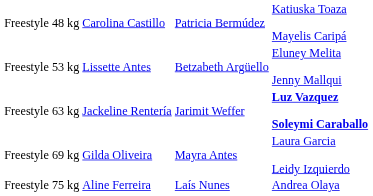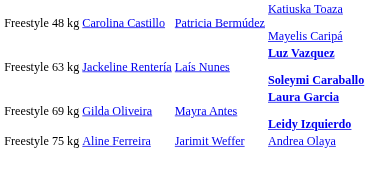 <table>
 <tr>
 <td>Freestyle 48 kg</td>
 <td><a href='#'>Carolina Castillo</a><br></td>
 <td><a href='#'>Patricia Bermúdez</a><br></td>
 <td><a href='#'>Katiuska Toaza</a><br><br><a href='#'>Mayelis Caripá</a><br></td>
 </tr>
 <tr>
-<td>Freestyle 53 kg</td>
-<td><a href='#'>Lissette Antes</a><br></td>
-<td><a href='#'>Betzabeth Argüello</a><br></td>
-<td><a href='#'>Eluney Melita</a><br><br><a href='#'>Jenny Mallqui</a><br></td>
-</tr>
-<tr>
 <td>Freestyle 63 kg</td>
 <td><a href='#'>Jackeline Rentería</a><br></td>
-<td><a href='#'>Jarimit Weffer</a><br></td>
+<td><a href='#'>Laís Nunes</a><br></td>
 <td><strong><a href='#'>Luz Vazquez</a><br><br><a href='#'>Soleymi Caraballo</a><br></strong></td>
 </tr>
 <tr>
 <td>Freestyle 69 kg</td>
 <td><a href='#'>Gilda Oliveira</a><br></td>
 <td><a href='#'>Mayra Antes</a><br></td>
-<td><a href='#'>Laura Garcia</a><br><br><a href='#'>Leidy Izquierdo</a><br></td>
+<td><strong><a href='#'>Laura Garcia</a><br><br><a href='#'>Leidy Izquierdo</a><br></strong></td>
 </tr>
 <tr>
 <td>Freestyle 75 kg</td>
 <td><a href='#'>Aline Ferreira</a><br></td>
-<td><a href='#'>Laís Nunes</a><br></td>
+<td><a href='#'>Jarimit Weffer</a><br></td>
 <td><a href='#'>Andrea Olaya</a><br></td>
 </tr>
 </table>
